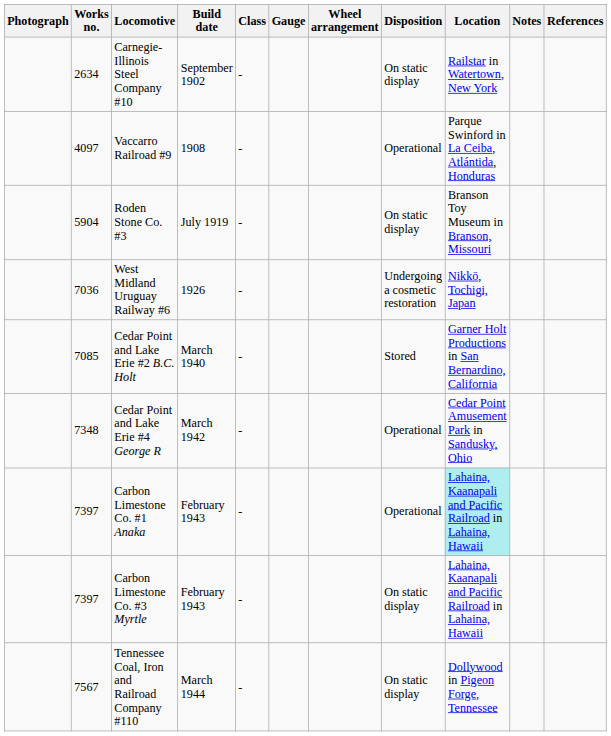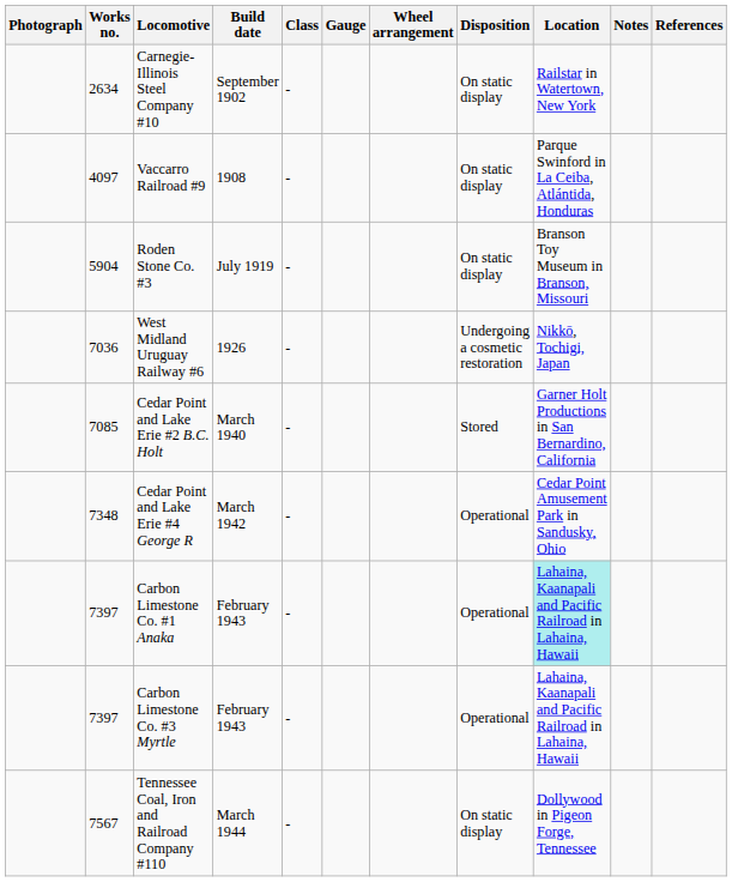 <table class="wikitable">
 <tr>
 <th>Photograph</th>
 <th>Works no.</th>
 <th>Locomotive</th>
 <th>Build date</th>
 <th>Class</th>
 <th>Gauge</th>
 <th>Wheel arrangement</th>
 <th>Disposition</th>
 <th>Location</th>
 <th>Notes</th>
 <th>References</th>
 </tr>
 <tr>
 <td></td>
 <td>2634</td>
 <td>Carnegie-Illinois Steel Company #10</td>
 <td>September 1902</td>
 <td>-</td>
 <td></td>
 <td></td>
 <td>On static display</td>
 <td><a href='#'>Railstar</a> in <a href='#'>Watertown, New York</a></td>
 <td></td>
 <td></td>
 </tr>
 <tr>
 <td></td>
 <td>4097</td>
 <td>Vaccarro Railroad #9</td>
 <td>1908</td>
 <td>-</td>
 <td></td>
 <td></td>
-<td>Operational</td>
+<td>On static display</td>
 <td>Parque Swinford in <a href='#'>La Ceiba</a>, <a href='#'>Atlántida</a>, <a href='#'>Honduras</a></td>
 <td></td>
 <td></td>
 </tr>
 <tr>
 <td></td>
 <td>5904</td>
 <td>Roden Stone Co. #3</td>
 <td>July 1919</td>
 <td>-</td>
 <td></td>
 <td></td>
 <td>On static display</td>
 <td>Branson Toy Museum in <a href='#'>Branson, Missouri</a></td>
 <td></td>
 <td></td>
 </tr>
 <tr>
 <td></td>
 <td>7036</td>
 <td>West Midland Uruguay Railway #6</td>
 <td>1926</td>
 <td>-</td>
 <td></td>
 <td></td>
 <td>Undergoing a cosmetic restoration</td>
 <td><a href='#'>Nikkō</a>, <a href='#'>Tochigi, Japan</a></td>
 <td></td>
 <td></td>
 </tr>
 <tr>
 <td></td>
 <td>7085</td>
 <td>Cedar Point and Lake Erie #2 <em>B.C. Holt</em></td>
 <td>March 1940</td>
 <td>-</td>
 <td></td>
 <td></td>
 <td>Stored</td>
 <td><a href='#'>Garner Holt Productions</a> in <a href='#'>San Bernardino, California</a></td>
 <td></td>
 <td></td>
 </tr>
 <tr>
 <td></td>
 <td>7348</td>
 <td>Cedar Point and Lake Erie #4 <em>George R</em></td>
 <td>March 1942</td>
 <td>-</td>
 <td></td>
 <td></td>
 <td>Operational</td>
 <td><a href='#'>Cedar Point Amusement Park</a> in <a href='#'>Sandusky, Ohio</a></td>
 <td></td>
 <td></td>
 </tr>
 <tr>
 <td></td>
 <td>7397</td>
 <td>Carbon Limestone Co. #1 <em>Anaka</em></td>
 <td>February 1943</td>
 <td>-</td>
 <td></td>
 <td></td>
 <td>Operational</td>
 <td style="background: paleturquoise;"><a href='#'>Lahaina, Kaanapali and Pacific Railroad</a> in <a href='#'>Lahaina, Hawaii</a></td>
 <td></td>
 <td></td>
 </tr>
 <tr>
 <td></td>
 <td>7397</td>
 <td>Carbon Limestone Co. #3 <em>Myrtle</em></td>
 <td>February 1943</td>
 <td>-</td>
 <td></td>
 <td></td>
-<td>On static display</td>
+<td>Operational</td>
 <td><a href='#'>Lahaina, Kaanapali and Pacific Railroad</a> in <a href='#'>Lahaina, Hawaii</a></td>
 <td></td>
 <td></td>
 </tr>
 <tr>
 <td></td>
 <td>7567</td>
 <td>Tennessee Coal, Iron and Railroad Company #110</td>
 <td>March 1944</td>
 <td>-</td>
 <td></td>
 <td></td>
 <td>On static display</td>
 <td><a href='#'>Dollywood</a> in <a href='#'>Pigeon Forge, Tennessee</a></td>
 <td></td>
 <td></td>
 </tr>
 </table>
